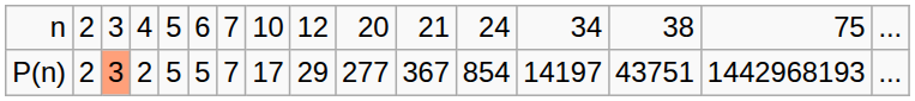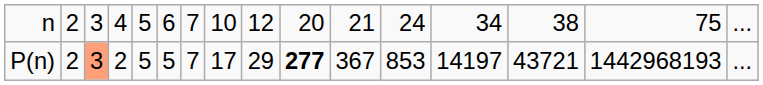 <table class="wikitable" style="text-align: right;">
 <tr>
 <td>n</td>
 <td>2</td>
 <td>3</td>
 <td>4</td>
 <td>5</td>
 <td>6</td>
 <td>7</td>
 <td>10</td>
 <td>12</td>
 <td>20</td>
 <td>21</td>
 <td>24</td>
 <td>34</td>
 <td>38</td>
 <td>75</td>
 <td>...</td>
 </tr>
 <tr>
 <td>P(n)</td>
 <td>2</td>
 <td style="background: lightsalmon;">3</td>
 <td>2</td>
 <td>5</td>
 <td>5</td>
 <td>7</td>
 <td>17</td>
 <td>29</td>
-<td>277</td>
+<td><strong>277</strong></td>
 <td>367</td>
-<td>854</td>
+<td>853</td>
 <td>14197</td>
-<td>43751</td>
+<td>43721</td>
 <td>1442968193</td>
 <td>...</td>
 </tr>
 </table>
